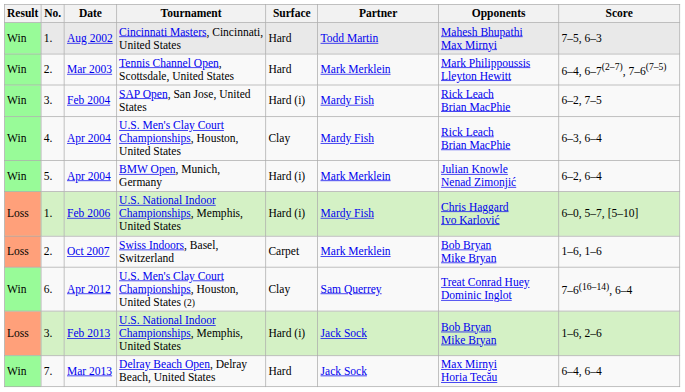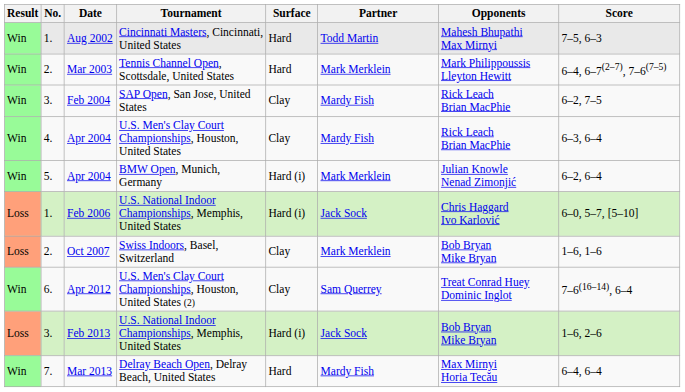 <table class="sortable wikitable">
 <tr>
 <th style="width:40px">Result</th>
 <th width=25>No.</th>
 <th width=65>Date</th>
 <th width=200>Tournament</th>
 <th width=65>Surface</th>
 <th width=160>Partner</th>
 <th width=160>Opponents</th>
 <th width=160 class="unsortable">Score</th>
 </tr>
 <tr style="background:#e9e9e9;">
 <td style="background:#98fb98;">Win</td>
 <td>1.</td>
 <td><a href='#'>Aug 2002</a></td>
 <td><a href='#'>Cincinnati Masters</a>, Cincinnati, United States</td>
 <td>Hard</td>
 <td> <a href='#'>Todd Martin</a></td>
 <td> <a href='#'>Mahesh Bhupathi</a><br> <a href='#'>Max Mirnyi</a></td>
 <td>7–5, 6–3</td>
 </tr>
 <tr>
 <td style="background:#98fb98;">Win</td>
 <td>2.</td>
 <td><a href='#'>Mar 2003</a></td>
 <td><a href='#'>Tennis Channel Open</a>, Scottsdale, United States</td>
 <td>Hard</td>
 <td> <a href='#'>Mark Merklein</a></td>
 <td> <a href='#'>Mark Philippoussis</a><br> <a href='#'>Lleyton Hewitt</a></td>
 <td>6–4, 6–7<sup>(2–7)</sup>, 7–6<sup>(7–5)</sup></td>
 </tr>
 <tr>
 <td style="background:#98fb98;">Win</td>
 <td>3.</td>
 <td><a href='#'>Feb 2004</a></td>
 <td><a href='#'>SAP Open</a>, San Jose, United States</td>
-<td>Hard (i)</td>
+<td>Clay</td>
 <td> <a href='#'>Mardy Fish</a></td>
 <td> <a href='#'>Rick Leach</a><br> <a href='#'>Brian MacPhie</a></td>
 <td>6–2, 7–5</td>
 </tr>
 <tr>
 <td style="background:#98fb98;">Win</td>
 <td>4.</td>
 <td><a href='#'>Apr 2004</a></td>
 <td><a href='#'>U.S. Men's Clay Court Championships</a>, Houston, United States</td>
 <td>Clay</td>
 <td> <a href='#'>Mardy Fish</a></td>
 <td> <a href='#'>Rick Leach</a><br> <a href='#'>Brian MacPhie</a></td>
 <td>6–3, 6–4</td>
 </tr>
 <tr>
 <td style="background:#98fb98;">Win</td>
 <td>5.</td>
 <td><a href='#'>Apr 2004</a></td>
 <td><a href='#'>BMW Open</a>, Munich, Germany</td>
 <td>Hard (i)</td>
 <td> <a href='#'>Mark Merklein</a></td>
 <td> <a href='#'>Julian Knowle</a><br> <a href='#'>Nenad Zimonjić</a></td>
 <td>6–2, 6–4</td>
 </tr>
 <tr style="background:#d4f1c5;">
 <td style="background:#ffa07a;">Loss</td>
 <td>1.</td>
 <td><a href='#'>Feb 2006</a></td>
 <td><a href='#'>U.S. National Indoor Championships</a>, Memphis, United States</td>
 <td>Hard (i)</td>
-<td> <a href='#'>Mardy Fish</a></td>
+<td> <a href='#'>Jack Sock</a></td>
 <td> <a href='#'>Chris Haggard</a><br> <a href='#'>Ivo Karlović</a></td>
 <td>6–0, 5–7, [5–10]</td>
 </tr>
 <tr>
 <td style="background:#ffa07a;">Loss</td>
 <td>2.</td>
 <td><a href='#'>Oct 2007</a></td>
 <td><a href='#'>Swiss Indoors</a>, Basel, Switzerland</td>
-<td>Carpet</td>
+<td>Clay</td>
 <td> <a href='#'>Mark Merklein</a></td>
 <td> <a href='#'>Bob Bryan</a><br> <a href='#'>Mike Bryan</a></td>
 <td>1–6, 1–6</td>
 </tr>
 <tr>
 <td style="background:#98fb98;">Win</td>
 <td>6.</td>
 <td><a href='#'>Apr 2012</a></td>
 <td><a href='#'>U.S. Men's Clay Court Championships</a>, Houston, United States <small>(2)</small></td>
 <td>Clay</td>
 <td> <a href='#'>Sam Querrey</a></td>
 <td> <a href='#'>Treat Conrad Huey</a><br> <a href='#'>Dominic Inglot</a></td>
 <td>7–6<sup>(16–14)</sup>, 6–4</td>
 </tr>
 <tr style="background:#d4f1c5;">
 <td style="background:#ffa07a;">Loss</td>
 <td>3.</td>
 <td><a href='#'>Feb 2013</a></td>
 <td><a href='#'>U.S. National Indoor Championships</a>, Memphis, United States</td>
 <td>Hard (i)</td>
 <td> <a href='#'>Jack Sock</a></td>
 <td> <a href='#'>Bob Bryan</a><br> <a href='#'>Mike Bryan</a></td>
 <td>1–6, 2–6</td>
 </tr>
 <tr>
 <td style="background:#98fb98;">Win</td>
 <td>7.</td>
 <td><a href='#'>Mar 2013</a></td>
 <td><a href='#'>Delray Beach Open</a>, Delray Beach, United States</td>
 <td>Hard</td>
-<td> <a href='#'>Jack Sock</a></td>
+<td> <a href='#'>Mardy Fish</a></td>
 <td> <a href='#'>Max Mirnyi</a><br> <a href='#'>Horia Tecău</a></td>
 <td>6–4, 6–4</td>
 </tr>
 </table>
